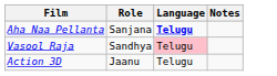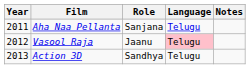 <table class="wikitable">
 <tr style="background:#ccc; text-align:center;">
+<th>Year</th>
 <th>Film</th>
 <th>Role</th>
 <th>Language</th>
 <th>Notes</th>
 </tr>
 <tr>
+<td>2011</td>
 <td><em><a href='#'>Aha Naa Pellanta</a></em></td>
 <td>Sanjana</td>
-<td><strong><a href='#'>Telugu</a></strong></td>
+<td><a href='#'>Telugu</a></td>
 <td></td>
 </tr>
 <tr>
+<td>2012</td>
 <td><em><a href='#'>Vasool Raja</a></em></td>
-<td>Sandhya</td>
+<td>Jaanu</td>
 <td style="background: pink;">Telugu</td>
 <td></td>
 </tr>
 <tr>
+<td>2013</td>
 <td><em><a href='#'>Action 3D</a></em></td>
-<td>Jaanu</td>
+<td>Sandhya</td>
 <td>Telugu</td>
 <td></td>
 </tr>
 </table>
